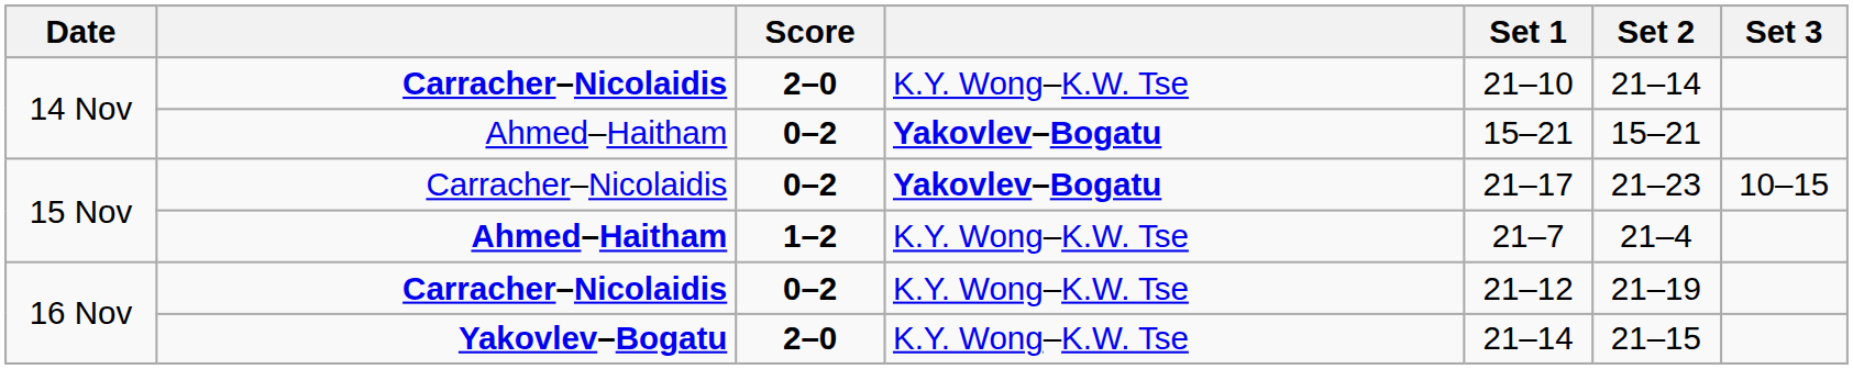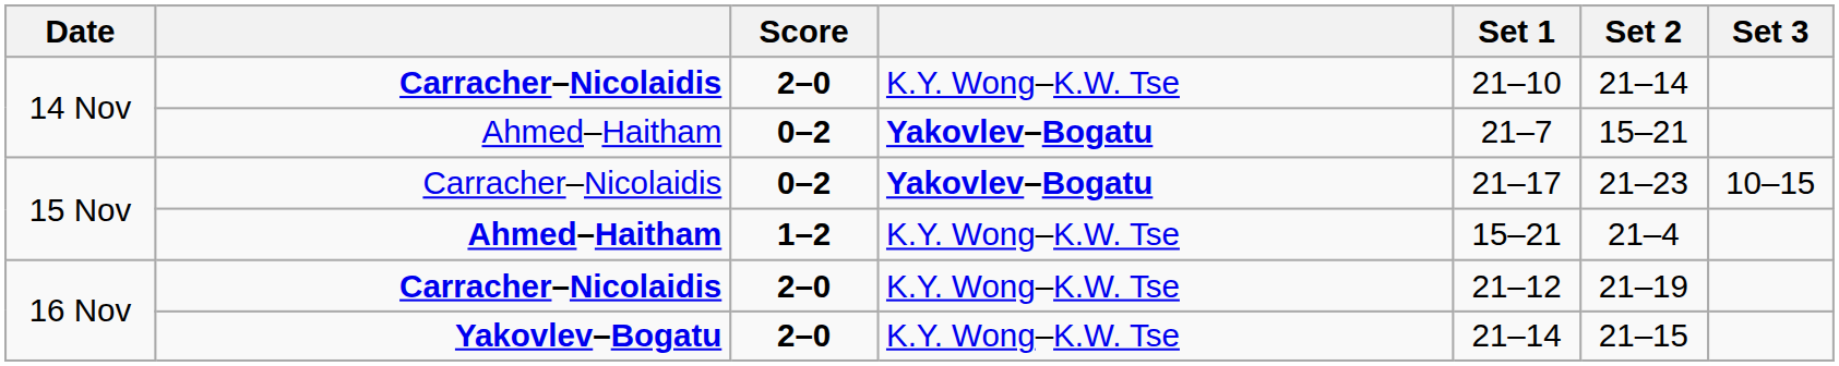 <table class="wikitable" style="text-align: center; font-size:90% ">
 <tr>
 <th width="60">Date</th>
 <th align="right" width="250"></th>
 <th width="60">Score</th>
 <th align="left" width="250"></th>
 <th width="50">Set 1</th>
 <th width="50">Set 2</th>
 <th width="50">Set 3</th>
 </tr>
 <tr>
 <td rowspan=2>14 Nov</td>
 <td align=right><strong><a href='#'>Carracher</a>–<a href='#'>Nicolaidis</a> </strong></td>
 <td align=center><strong>2–0</strong></td>
 <td align=left> <a href='#'>K.Y. Wong</a>–<a href='#'>K.W. Tse</a></td>
 <td>21–10</td>
 <td>21–14</td>
 <td></td>
 </tr>
 <tr>
 <td align=right><a href='#'>Ahmed</a>–<a href='#'>Haitham</a> </td>
 <td align=center><strong>0–2</strong></td>
 <td align=left><strong> <a href='#'>Yakovlev</a>–<a href='#'>Bogatu</a></strong></td>
-<td>15–21</td>
+<td>21–7</td>
 <td>15–21</td>
 <td></td>
 </tr>
 <tr>
 <td rowspan=2>15 Nov</td>
 <td align=right><a href='#'>Carracher</a>–<a href='#'>Nicolaidis</a> </td>
 <td align=center><strong>0–2</strong></td>
 <td align=left><strong> <a href='#'>Yakovlev</a>–<a href='#'>Bogatu</a></strong></td>
 <td>21–17</td>
 <td>21–23</td>
 <td>10–15</td>
 </tr>
 <tr>
 <td align=right><strong><a href='#'>Ahmed</a>–<a href='#'>Haitham</a> </strong></td>
 <td align=center><strong>1–2</strong></td>
 <td align=left> <a href='#'>K.Y. Wong</a>–<a href='#'>K.W. Tse</a></td>
-<td>21–7</td>
+<td>15–21</td>
 <td>21–4</td>
 <td></td>
 </tr>
 <tr>
 <td rowspan=2>16 Nov</td>
 <td align=right><strong><a href='#'>Carracher</a>–<a href='#'>Nicolaidis</a> </strong></td>
-<td align=center><strong>0–2</strong></td>
+<td align=center><strong>2–0</strong></td>
 <td align=left> <a href='#'>K.Y. Wong</a>–<a href='#'>K.W. Tse</a></td>
 <td>21–12</td>
 <td>21–19</td>
 <td></td>
 </tr>
 <tr>
 <td align=right><strong><a href='#'>Yakovlev</a>–<a href='#'>Bogatu</a> </strong></td>
 <td align=center><strong>2–0</strong></td>
 <td align=left> <a href='#'>K.Y. Wong</a>–<a href='#'>K.W. Tse</a></td>
 <td>21–14</td>
 <td>21–15</td>
 <td></td>
 </tr>
 </table>
